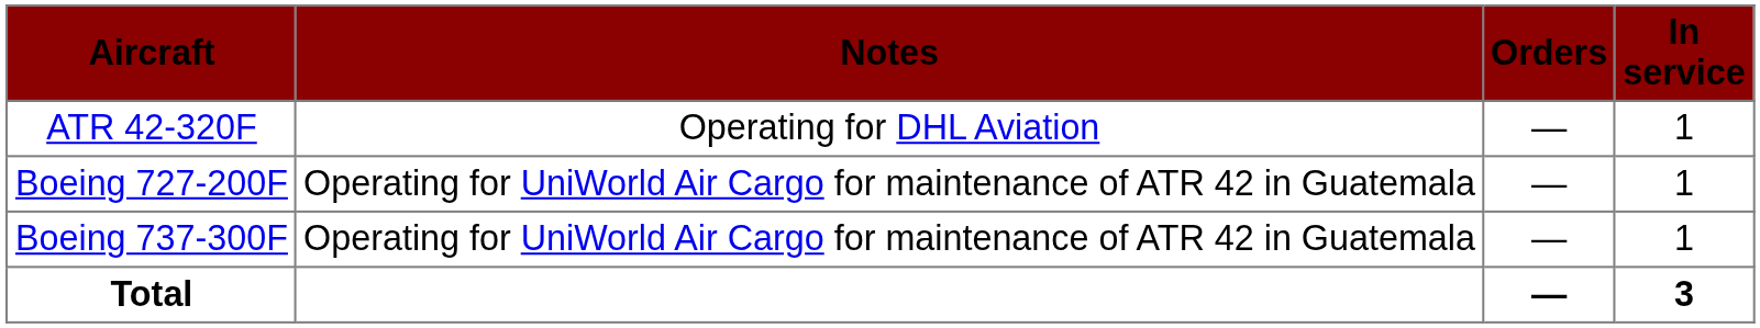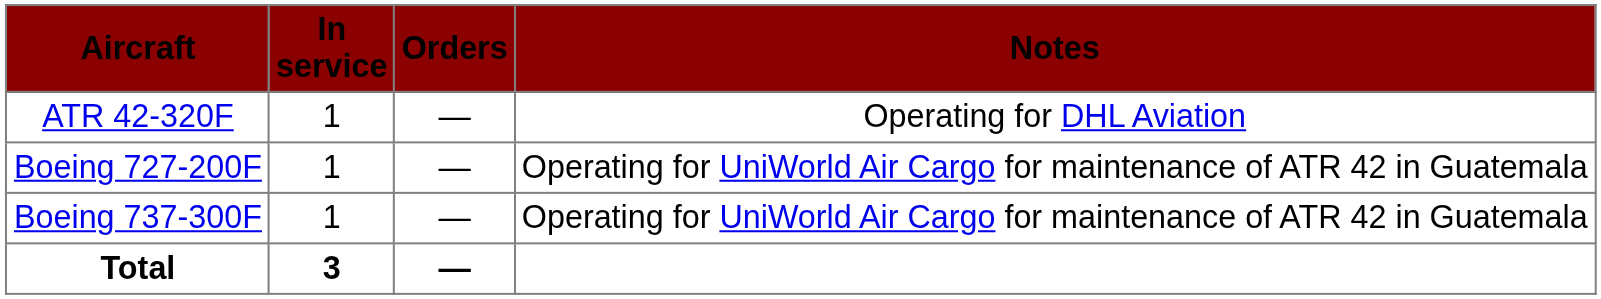 <table class="toccolours" border="1" cellpadding="3" style="border-collapse:collapse;text-align:center;margin:auto;">
 <tr bgcolor=darkred>
 <th><span>Aircraft</span></th>
+<th><span>In <br> service</span></th>
+<th><span>Orders</span></th>
 <th><span>Notes</span></th>
-<th><span>Orders</span></th>
-<th><span>In <br> service</span></th>
 </tr>
 <tr>
 <td><a href='#'>ATR 42-320F</a></td>
+<td>1</td>
+<td>—</td>
 <td>Operating for <a href='#'>DHL Aviation</a></td>
-<td>—</td>
-<td>1</td>
 </tr>
 <tr>
 <td><a href='#'>Boeing 727-200F</a></td>
+<td>1</td>
+<td>—</td>
 <td>Operating for <a href='#'>UniWorld Air Cargo</a> for maintenance of ATR 42 in Guatemala</td>
-<td>—</td>
-<td>1</td>
 </tr>
 <tr>
 <td><a href='#'>Boeing 737-300F</a></td>
+<td>1</td>
+<td>—</td>
 <td>Operating for <a href='#'>UniWorld Air Cargo</a> for maintenance of ATR 42 in Guatemala</td>
-<td>—</td>
-<td>1</td>
 </tr>
 <tr>
 <th>Total</th>
+<th>3</th>
+<th>—</th>
 <th></th>
-<th>—</th>
-<th>3</th>
 </tr>
 </table>
